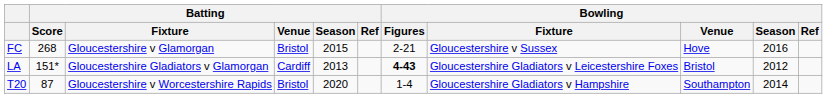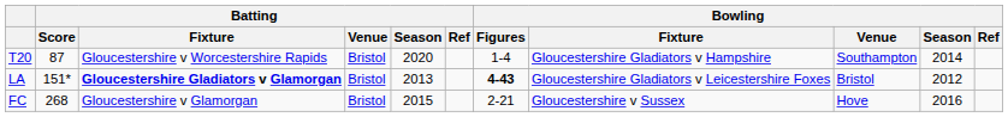 <table class=wikitable style="font-size:90%">
 <tr>
 <th rowspan="1"></th>
 <th colspan="5" rowspan="1">Batting</th>
 <th colspan="5" rowspan="1">Bowling</th>
 </tr>
 <tr>
 <th></th>
 <th>Score</th>
 <th>Fixture</th>
 <th>Venue</th>
 <th>Season</th>
 <th>Ref</th>
 <th>Figures</th>
 <th>Fixture</th>
 <th>Venue</th>
 <th>Season</th>
 <th>Ref</th>
 </tr>
 <tr>
+<td><a href='#'>T20</a></td>
+<td align="center">87</td>
+<td><a href='#'>Gloucestershire</a> v <a href='#'>Worcestershire Rapids</a></td>
+<td><a href='#'>Bristol</a></td>
+<td align="center">2020</td>
+<td></td>
+<td align="center">1-4</td>
+<td><a href='#'>Gloucestershire Gladiators</a> v <a href='#'>Hampshire</a></td>
+<td><a href='#'>Southampton</a></td>
+<td align="center">2014</td>
+<td></td>
+</tr>
+<tr>
+<td><a href='#'>LA</a></td>
+<td align="center">151*</td>
+<td><strong><a href='#'>Gloucestershire Gladiators</a> v <a href='#'>Glamorgan</a></strong></td>
+<td><a href='#'>Bristol</a></td>
+<td align="center">2013</td>
+<td></td>
+<td align="center"><strong>4-43</strong></td>
+<td><a href='#'>Gloucestershire Gladiators</a> v <a href='#'>Leicestershire Foxes</a></td>
+<td><a href='#'>Bristol</a></td>
+<td align="center">2012</td>
+<td></td>
+</tr>
+<tr>
 <td><a href='#'>FC</a></td>
 <td align="center">268</td>
 <td><a href='#'>Gloucestershire</a> v <a href='#'>Glamorgan</a></td>
 <td><a href='#'>Bristol</a></td>
 <td align="center">2015</td>
 <td></td>
 <td align="center">2-21</td>
 <td><a href='#'>Gloucestershire</a> v <a href='#'>Sussex</a></td>
 <td><a href='#'>Hove</a></td>
 <td align="center">2016</td>
 <td></td>
 </tr>
-<tr>
-<td><a href='#'>LA</a></td>
-<td align="center">151*</td>
-<td><a href='#'>Gloucestershire Gladiators</a> v <a href='#'>Glamorgan</a></td>
-<td><a href='#'>Cardiff</a></td>
-<td align="center">2013</td>
-<td></td>
-<td align="center"><strong>4-43</strong></td>
-<td><a href='#'>Gloucestershire Gladiators</a> v <a href='#'>Leicestershire Foxes</a></td>
-<td><a href='#'>Bristol</a></td>
-<td align="center">2012</td>
-<td></td>
-</tr>
-<tr>
-<td><a href='#'>T20</a></td>
-<td align="center">87</td>
-<td><a href='#'>Gloucestershire</a> v <a href='#'>Worcestershire Rapids</a></td>
-<td><a href='#'>Bristol</a></td>
-<td align="center">2020</td>
-<td></td>
-<td align="center">1-4</td>
-<td><a href='#'>Gloucestershire Gladiators</a> v <a href='#'>Hampshire</a></td>
-<td><a href='#'>Southampton</a></td>
-<td align="center">2014</td>
-<td></td>
-</tr>
 </table>
